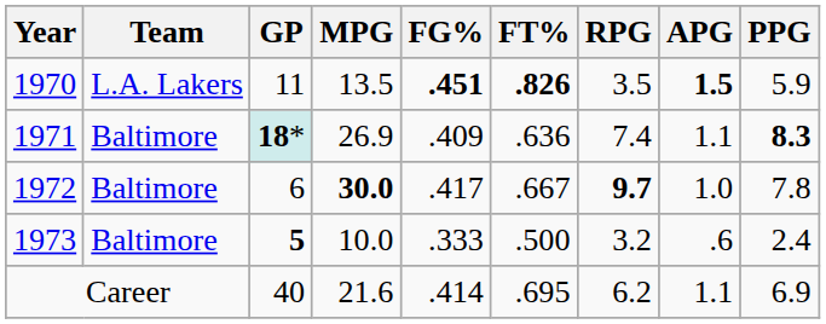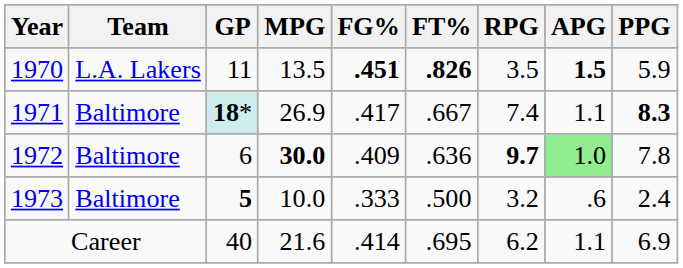 <table class="wikitable sortable" style="font-size:95%; text-align:right;">
 <tr>
 <th>Year</th>
 <th>Team</th>
 <th>GP</th>
 <th>MPG</th>
 <th>FG%</th>
 <th>FT%</th>
 <th>RPG</th>
 <th>APG</th>
 <th>PPG</th>
 </tr>
 <tr>
 <td style="text-align:left;"><a href='#'>1970</a></td>
 <td style="text-align:left;"><a href='#'>L.A. Lakers</a></td>
 <td>11</td>
 <td>13.5</td>
 <td><strong>.451</strong></td>
 <td><strong>.826</strong></td>
 <td>3.5</td>
 <td><strong>1.5</strong></td>
 <td>5.9</td>
 </tr>
 <tr>
 <td style="text-align:left;"><a href='#'>1971</a></td>
 <td style="text-align:left;"><a href='#'>Baltimore</a></td>
 <td style="background:#CFECEC;"><strong>18</strong>*</td>
 <td>26.9</td>
-<td>.409</td>
-<td>.636</td>
+<td>.417</td>
+<td>.667</td>
 <td>7.4</td>
 <td>1.1</td>
 <td><strong>8.3</strong></td>
 </tr>
 <tr>
 <td style="text-align:left;"><a href='#'>1972</a></td>
 <td style="text-align:left;"><a href='#'>Baltimore</a></td>
 <td>6</td>
 <td><strong>30.0</strong></td>
-<td>.417</td>
-<td>.667</td>
+<td>.409</td>
+<td>.636</td>
 <td><strong>9.7</strong></td>
-<td>1.0</td>
+<td style="background: lightgreen;">1.0</td>
 <td>7.8</td>
 </tr>
 <tr>
 <td style="text-align:left;"><a href='#'>1973</a></td>
 <td style="text-align:left;"><a href='#'>Baltimore</a></td>
 <td><strong>5</strong></td>
 <td>10.0</td>
 <td>.333</td>
 <td>.500</td>
 <td>3.2</td>
 <td>.6</td>
 <td>2.4</td>
 </tr>
 <tr class="sortbottom">
 <td style="text-align:center;" colspan="2">Career</td>
 <td>40</td>
 <td>21.6</td>
 <td>.414</td>
 <td>.695</td>
 <td>6.2</td>
 <td>1.1</td>
 <td>6.9</td>
 </tr>
 </table>
